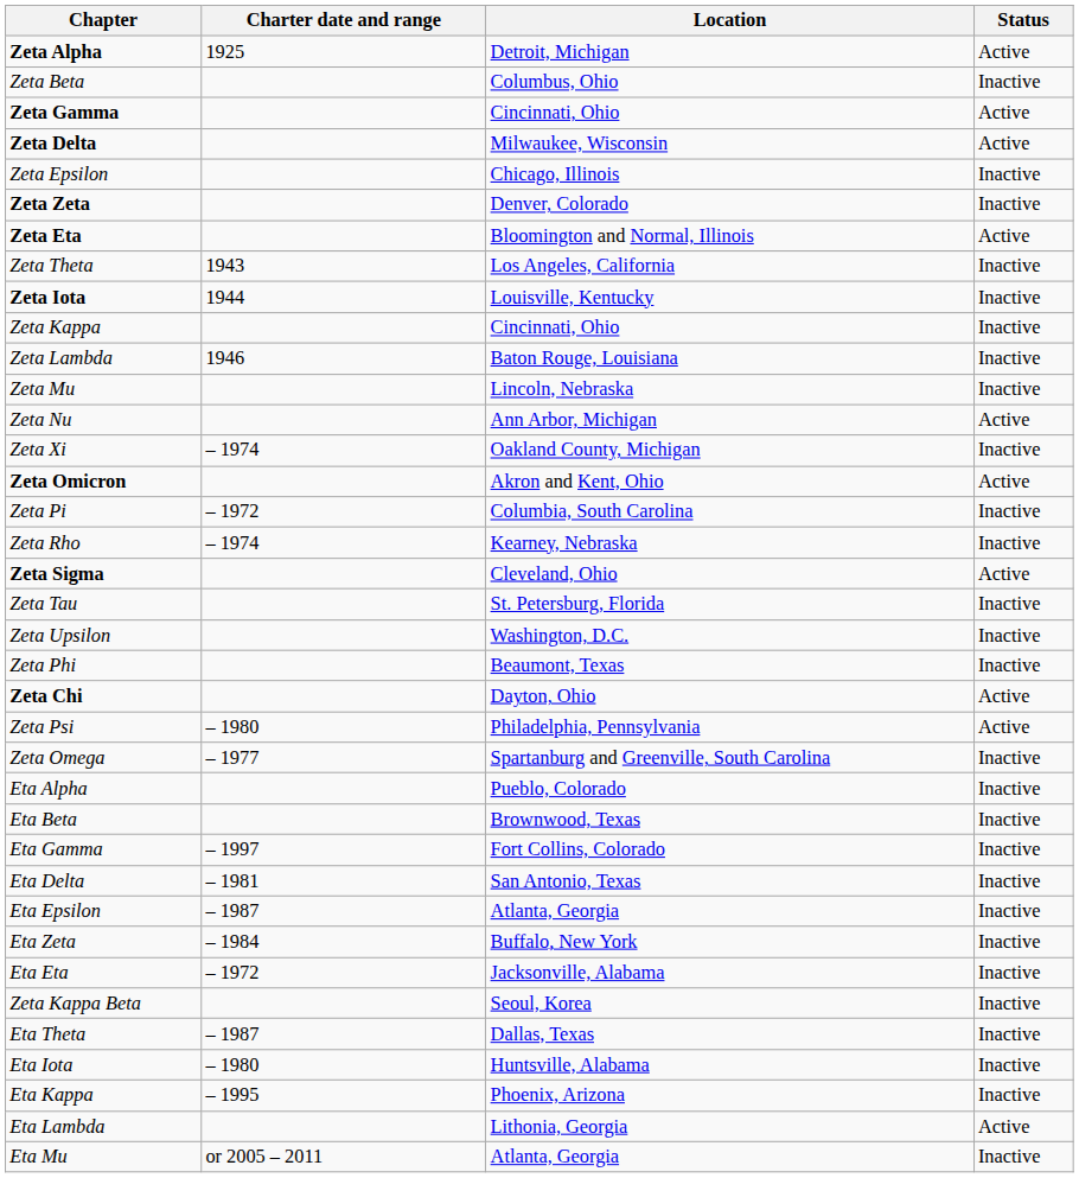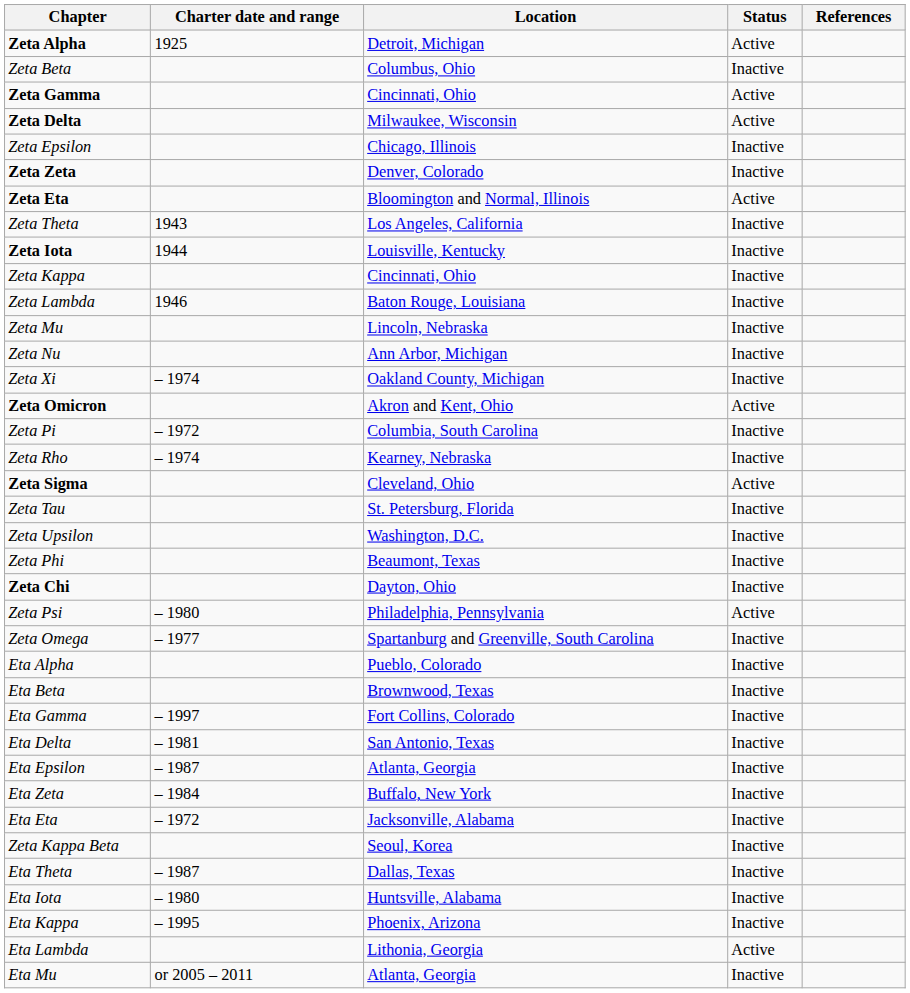 <table class="wikitable sortable" style="width:100%;">
 <tr>
 <th>Chapter</th>
 <th>Charter date and range</th>
 <th>Location</th>
 <th>Status</th>
+<th>References</th>
 </tr>
 <tr>
 <td><strong>Zeta Alpha</strong></td>
 <td>1925</td>
 <td><a href='#'>Detroit, Michigan</a></td>
 <td>Active</td>
+<td></td>
 </tr>
 <tr>
 <td><em>Zeta Beta</em></td>
 <td></td>
 <td><a href='#'>Columbus, Ohio</a></td>
 <td>Inactive</td>
+<td></td>
 </tr>
 <tr>
 <td><strong>Zeta Gamma</strong></td>
 <td></td>
 <td><a href='#'>Cincinnati, Ohio</a></td>
 <td>Active</td>
+<td></td>
 </tr>
 <tr>
 <td><strong>Zeta Delta</strong></td>
 <td></td>
 <td><a href='#'>Milwaukee, Wisconsin</a></td>
 <td>Active</td>
+<td></td>
 </tr>
 <tr>
 <td><em>Zeta Epsilon</em></td>
 <td></td>
 <td><a href='#'>Chicago, Illinois</a></td>
 <td>Inactive</td>
+<td></td>
 </tr>
 <tr>
 <td><strong>Zeta Zeta</strong></td>
 <td></td>
 <td><a href='#'>Denver, Colorado</a></td>
 <td>Inactive</td>
+<td></td>
 </tr>
 <tr>
 <td><strong>Zeta Eta</strong></td>
 <td></td>
 <td><a href='#'>Bloomington</a> and <a href='#'>Normal, Illinois</a></td>
 <td>Active</td>
+<td></td>
 </tr>
 <tr>
 <td><em>Zeta Theta</em></td>
 <td>1943</td>
 <td><a href='#'>Los Angeles, California</a></td>
 <td>Inactive</td>
+<td></td>
 </tr>
 <tr>
 <td><strong>Zeta Iota</strong></td>
 <td>1944</td>
 <td><a href='#'>Louisville, Kentucky</a></td>
 <td>Inactive</td>
+<td></td>
 </tr>
 <tr>
 <td><em>Zeta Kappa</em></td>
 <td></td>
 <td><a href='#'>Cincinnati, Ohio</a></td>
 <td>Inactive</td>
+<td></td>
 </tr>
 <tr>
 <td><em>Zeta Lambda</em></td>
 <td>1946</td>
 <td><a href='#'>Baton Rouge, Louisiana</a></td>
 <td>Inactive</td>
+<td></td>
 </tr>
 <tr>
 <td><em>Zeta Mu</em></td>
 <td></td>
 <td><a href='#'>Lincoln, Nebraska</a></td>
 <td>Inactive</td>
+<td></td>
 </tr>
 <tr>
 <td><em>Zeta Nu</em></td>
 <td></td>
 <td><a href='#'>Ann Arbor, Michigan</a></td>
-<td>Active</td>
+<td>Inactive</td>
+<td></td>
 </tr>
 <tr>
 <td><em>Zeta Xi</em></td>
 <td> – 1974</td>
 <td><a href='#'>Oakland County, Michigan</a></td>
 <td>Inactive</td>
+<td></td>
 </tr>
 <tr>
 <td><strong>Zeta Omicron</strong></td>
 <td></td>
 <td><a href='#'>Akron</a> and <a href='#'>Kent, Ohio</a></td>
 <td>Active</td>
+<td></td>
 </tr>
 <tr>
 <td><em>Zeta Pi</em></td>
 <td> – 1972</td>
 <td><a href='#'>Columbia, South Carolina</a></td>
 <td>Inactive</td>
+<td></td>
 </tr>
 <tr>
 <td><em>Zeta Rho</em></td>
 <td> – 1974</td>
 <td><a href='#'>Kearney, Nebraska</a></td>
 <td>Inactive</td>
+<td></td>
 </tr>
 <tr>
 <td><strong>Zeta Sigma</strong></td>
 <td></td>
 <td><a href='#'>Cleveland, Ohio</a></td>
 <td>Active</td>
+<td></td>
 </tr>
 <tr>
 <td><em>Zeta Tau</em></td>
 <td></td>
 <td><a href='#'>St. Petersburg, Florida</a></td>
 <td>Inactive</td>
+<td></td>
 </tr>
 <tr>
 <td><em>Zeta Upsilon</em></td>
 <td></td>
 <td><a href='#'>Washington, D.C.</a></td>
 <td>Inactive</td>
+<td></td>
 </tr>
 <tr>
 <td><em>Zeta Phi</em></td>
 <td></td>
 <td><a href='#'>Beaumont, Texas</a></td>
 <td>Inactive</td>
+<td></td>
 </tr>
 <tr>
 <td><strong>Zeta Chi</strong></td>
 <td></td>
 <td><a href='#'>Dayton, Ohio</a></td>
-<td>Active</td>
+<td>Inactive</td>
+<td></td>
 </tr>
 <tr>
 <td><em>Zeta Psi</em></td>
 <td> – 1980</td>
 <td><a href='#'>Philadelphia, Pennsylvania</a></td>
 <td>Active</td>
+<td></td>
 </tr>
 <tr>
 <td><em>Zeta Omega</em></td>
 <td> – 1977</td>
 <td><a href='#'>Spartanburg</a> and <a href='#'>Greenville, South Carolina</a></td>
 <td>Inactive</td>
+<td></td>
 </tr>
 <tr>
 <td><em>Eta Alpha</em></td>
 <td></td>
 <td><a href='#'>Pueblo, Colorado</a></td>
 <td>Inactive</td>
+<td></td>
 </tr>
 <tr>
 <td><em>Eta Beta</em></td>
 <td></td>
 <td><a href='#'>Brownwood, Texas</a></td>
 <td>Inactive</td>
+<td></td>
 </tr>
 <tr>
 <td><em>Eta Gamma</em></td>
 <td> – 1997</td>
 <td><a href='#'>Fort Collins, Colorado</a></td>
 <td>Inactive</td>
+<td></td>
 </tr>
 <tr>
 <td><em>Eta Delta</em></td>
 <td> – 1981</td>
 <td><a href='#'>San Antonio, Texas</a></td>
 <td>Inactive</td>
+<td></td>
 </tr>
 <tr>
 <td><em>Eta Epsilon</em></td>
 <td> – 1987</td>
 <td><a href='#'>Atlanta, Georgia</a></td>
 <td>Inactive</td>
+<td></td>
 </tr>
 <tr>
 <td><em>Eta Zeta</em></td>
 <td> – 1984</td>
 <td><a href='#'>Buffalo, New York</a></td>
 <td>Inactive</td>
+<td></td>
 </tr>
 <tr>
 <td><em>Eta Eta</em></td>
 <td> – 1972</td>
 <td><a href='#'>Jacksonville, Alabama</a></td>
 <td>Inactive</td>
+<td></td>
 </tr>
 <tr>
 <td><em>Zeta Kappa Beta</em></td>
 <td></td>
 <td><a href='#'>Seoul, Korea</a></td>
 <td>Inactive</td>
+<td></td>
 </tr>
 <tr>
 <td><em>Eta Theta</em></td>
 <td> – 1987</td>
 <td><a href='#'>Dallas, Texas</a></td>
 <td>Inactive</td>
+<td></td>
 </tr>
 <tr>
 <td><em>Eta Iota</em></td>
 <td> – 1980</td>
 <td><a href='#'>Huntsville, Alabama</a></td>
 <td>Inactive</td>
+<td></td>
 </tr>
 <tr>
 <td><em>Eta Kappa</em></td>
 <td> – 1995</td>
 <td><a href='#'>Phoenix, Arizona</a></td>
 <td>Inactive</td>
+<td></td>
 </tr>
 <tr>
 <td><em>Eta Lambda</em></td>
 <td></td>
 <td><a href='#'>Lithonia, Georgia</a></td>
 <td>Active</td>
+<td></td>
 </tr>
 <tr>
 <td><em>Eta Mu</em></td>
 <td> or 2005 – 2011</td>
 <td><a href='#'>Atlanta, Georgia</a></td>
 <td>Inactive</td>
+<td></td>
 </tr>
 </table>
